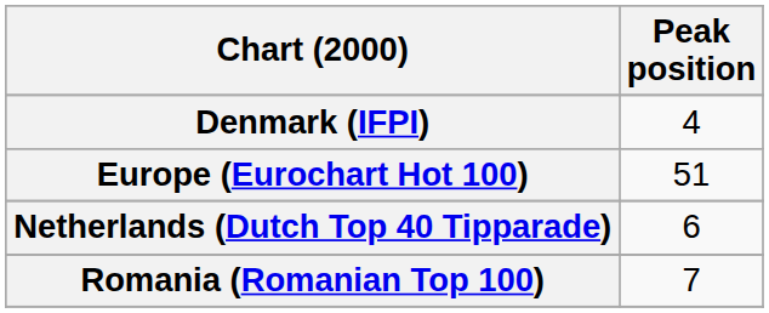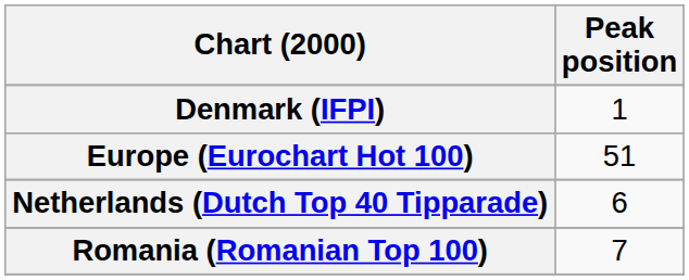 <table class="wikitable sortable plainrowheaders" style="text-align:center">
 <tr>
 <th>Chart (2000)</th>
 <th>Peak<br>position</th>
 </tr>
 <tr>
 </tr>
 <tr>
 </tr>
 <tr>
 <th scope="row">Denmark (<a href='#'>IFPI</a>)</th>
-<td>4</td>
+<td>1</td>
 </tr>
 <tr>
 <th scope="row">Europe (<a href='#'>Eurochart Hot 100</a>)</th>
 <td>51</td>
 </tr>
 <tr>
 </tr>
 <tr>
 </tr>
 <tr>
 </tr>
 <tr>
 <th scope="row">Netherlands (<a href='#'>Dutch Top 40 Tipparade</a>)</th>
 <td>6</td>
 </tr>
 <tr>
 </tr>
 <tr>
 </tr>
 <tr>
 <th scope="row">Romania (<a href='#'>Romanian Top 100</a>)</th>
 <td>7</td>
 </tr>
 <tr>
 </tr>
 <tr>
 </tr>
 <tr>
 </tr>
 <tr>
 </tr>
 <tr>
 </tr>
 </table>
